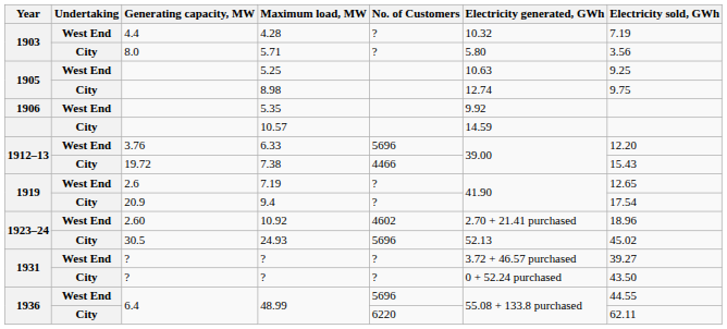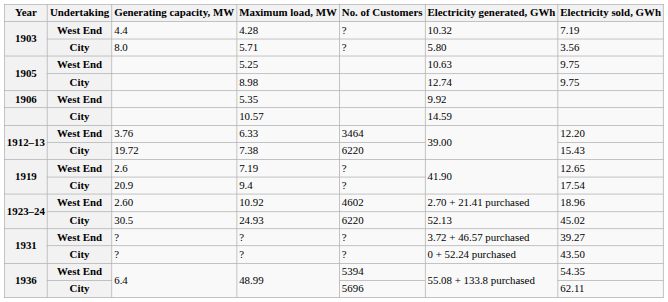 <table class="wikitable">
 <tr>
 <th>Year</th>
 <th>Undertaking</th>
 <th>Generating capacity, MW</th>
 <th>Maximum load, MW</th>
 <th>No.  of Customers</th>
 <th>Electricity generated, GWh</th>
 <th>Electricity sold, GWh</th>
 </tr>
 <tr>
 <th rowspan="2">1903</th>
 <th>West End</th>
 <td>4.4</td>
 <td>4.28</td>
 <td>?</td>
 <td>10.32</td>
 <td>7.19</td>
 </tr>
 <tr>
 <th>City</th>
 <td>8.0</td>
 <td>5.71</td>
 <td>?</td>
 <td>5.80</td>
 <td>3.56</td>
 </tr>
 <tr>
 <th rowspan="2">1905</th>
 <th>West End</th>
 <td></td>
 <td>5.25</td>
 <td></td>
 <td>10.63</td>
-<td>9.25</td>
+<td>9.75</td>
 </tr>
 <tr>
 <th>City</th>
 <td></td>
 <td>8.98</td>
 <td></td>
 <td>12.74</td>
 <td>9.75</td>
 </tr>
 <tr>
 <th>1906</th>
 <th>West End</th>
 <td></td>
 <td>5.35</td>
 <td></td>
 <td>9.92</td>
 <td></td>
 </tr>
 <tr>
 <th></th>
 <th>City</th>
 <td></td>
 <td>10.57</td>
 <td></td>
 <td>14.59</td>
 <td></td>
 </tr>
 <tr>
 <th rowspan="2">1912–13</th>
 <th>West End</th>
 <td>3.76</td>
 <td>6.33</td>
-<td>5696</td>
+<td>3464</td>
 <td rowspan="2">39.00</td>
 <td>12.20</td>
 </tr>
 <tr>
 <th>City</th>
 <td>19.72</td>
 <td>7.38</td>
-<td>4466</td>
+<td>6220</td>
 <td>15.43</td>
 </tr>
 <tr>
 <th rowspan="2">1919</th>
 <th>West End</th>
 <td>2.6</td>
 <td>7.19</td>
 <td>?</td>
 <td rowspan="2">41.90</td>
 <td>12.65</td>
 </tr>
 <tr>
 <th>City</th>
 <td>20.9</td>
 <td>9.4</td>
 <td>?</td>
 <td>17.54</td>
 </tr>
 <tr>
 <th rowspan="2">1923–24</th>
 <th>West End</th>
 <td>2.60</td>
 <td>10.92</td>
 <td>4602</td>
 <td>2.70 + 21.41 purchased</td>
 <td>18.96</td>
 </tr>
 <tr>
 <th>City</th>
 <td>30.5</td>
 <td>24.93</td>
-<td>5696</td>
+<td>6220</td>
 <td>52.13</td>
 <td>45.02</td>
 </tr>
 <tr>
 <th rowspan="2">1931</th>
 <th>West End</th>
 <td>?</td>
 <td>?</td>
 <td>?</td>
 <td>3.72 + 46.57 purchased</td>
 <td>39.27</td>
 </tr>
 <tr>
 <th>City</th>
 <td>?</td>
 <td>?</td>
 <td>?</td>
 <td>0 + 52.24 purchased</td>
 <td>43.50</td>
 </tr>
 <tr>
 <th rowspan="2">1936</th>
 <th>West End</th>
 <td rowspan="2">6.4</td>
 <td rowspan="2">48.99</td>
-<td>5696</td>
+<td>5394</td>
 <td rowspan="2">55.08 + 133.8 purchased</td>
-<td>44.55</td>
+<td>54.35</td>
 </tr>
 <tr>
 <th>City</th>
-<td>6220</td>
+<td>5696</td>
 <td>62.11</td>
 </tr>
 </table>
